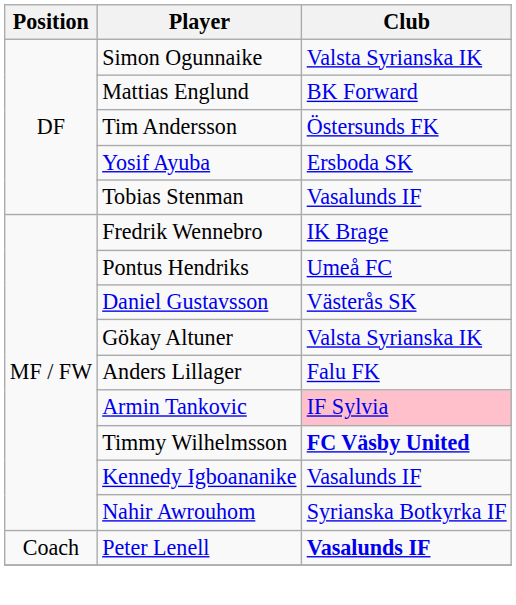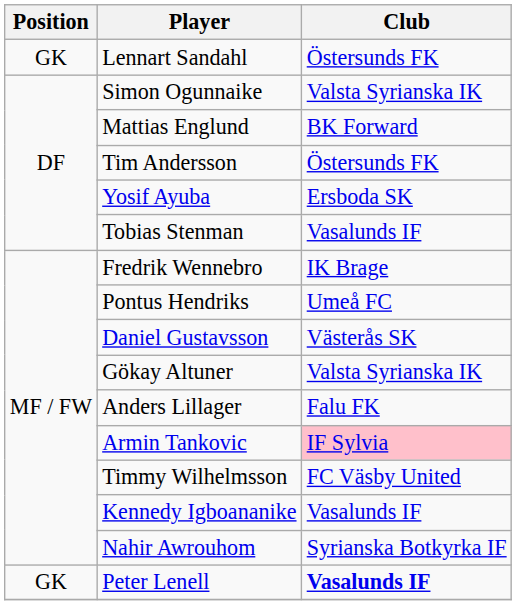 <table class="wikitable" style="text-align:center;float:left;margin-right:1em;">
 <tr>
 <th>Position</th>
 <th>Player</th>
 <th>Club</th>
+</tr>
+<tr>
+<td>GK</td>
+<td align="left"> Lennart Sandahl</td>
+<td align="left"><a href='#'>Östersunds FK</a></td>
 </tr>
 <tr>
 <td rowspan="5">DF</td>
 <td align="left"> Simon Ogunnaike</td>
 <td align="left"><a href='#'>Valsta Syrianska IK</a></td>
 </tr>
 <tr>
 <td align="left"> Mattias Englund</td>
 <td align="left"><a href='#'>BK Forward</a></td>
 </tr>
 <tr>
 <td align="left"> Tim Andersson</td>
 <td align="left"><a href='#'>Östersunds FK</a></td>
 </tr>
 <tr>
 <td align="left"> <a href='#'>Yosif Ayuba</a></td>
 <td align="left"><a href='#'>Ersboda SK</a></td>
 </tr>
 <tr>
 <td align="left"> Tobias Stenman</td>
 <td align="left"><a href='#'>Vasalunds IF</a></td>
 </tr>
 <tr>
 <td rowspan="9">MF / FW</td>
 <td align="left"> Fredrik Wennebro</td>
 <td align="left"><a href='#'>IK Brage</a></td>
 </tr>
 <tr>
 <td align="left"> Pontus Hendriks</td>
 <td align="left"><a href='#'>Umeå FC</a></td>
 </tr>
 <tr>
 <td align="left"> <a href='#'>Daniel Gustavsson</a></td>
 <td align="left"><a href='#'>Västerås SK</a></td>
 </tr>
 <tr>
 <td align="left"> Gökay Altuner</td>
 <td align="left"><a href='#'>Valsta Syrianska IK</a></td>
 </tr>
 <tr>
 <td align="left"> Anders Lillager</td>
 <td align="left"><a href='#'>Falu FK</a></td>
 </tr>
 <tr>
 <td align="left"> <a href='#'>Armin Tankovic</a></td>
 <td align="left" style="background: pink;"><a href='#'>IF Sylvia</a></td>
 </tr>
 <tr>
 <td align="left"> Timmy Wilhelmsson</td>
-<td align="left"><strong><a href='#'>FC Väsby United</a></strong></td>
+<td align="left"><a href='#'>FC Väsby United</a></td>
 </tr>
 <tr>
 <td align="left"> <a href='#'>Kennedy Igboananike</a></td>
 <td align="left"><a href='#'>Vasalunds IF</a></td>
 </tr>
 <tr>
 <td align="left"> <a href='#'>Nahir Awrouhom</a></td>
 <td align="left"><a href='#'>Syrianska Botkyrka IF</a></td>
 </tr>
 <tr>
-<td>Coach</td>
+<td>GK</td>
 <td align="left"> <a href='#'>Peter Lenell</a></td>
 <td align="left"><strong><a href='#'>Vasalunds IF</a></strong></td>
 </tr>
 <tr>
 </tr>
 </table>
